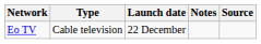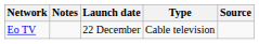 <table class="wikitable sortable">
 <tr>
 <th>Network</th>
+<th>Notes</th>
+<th>Launch date</th>
 <th>Type</th>
-<th>Launch date</th>
-<th>Notes</th>
 <th>Source</th>
 </tr>
 <tr>
 <td><a href='#'>Eo TV</a></td>
+<td></td>
+<td>22 December</td>
 <td>Cable television</td>
-<td>22 December</td>
-<td></td>
 <td></td>
 </tr>
 </table>
